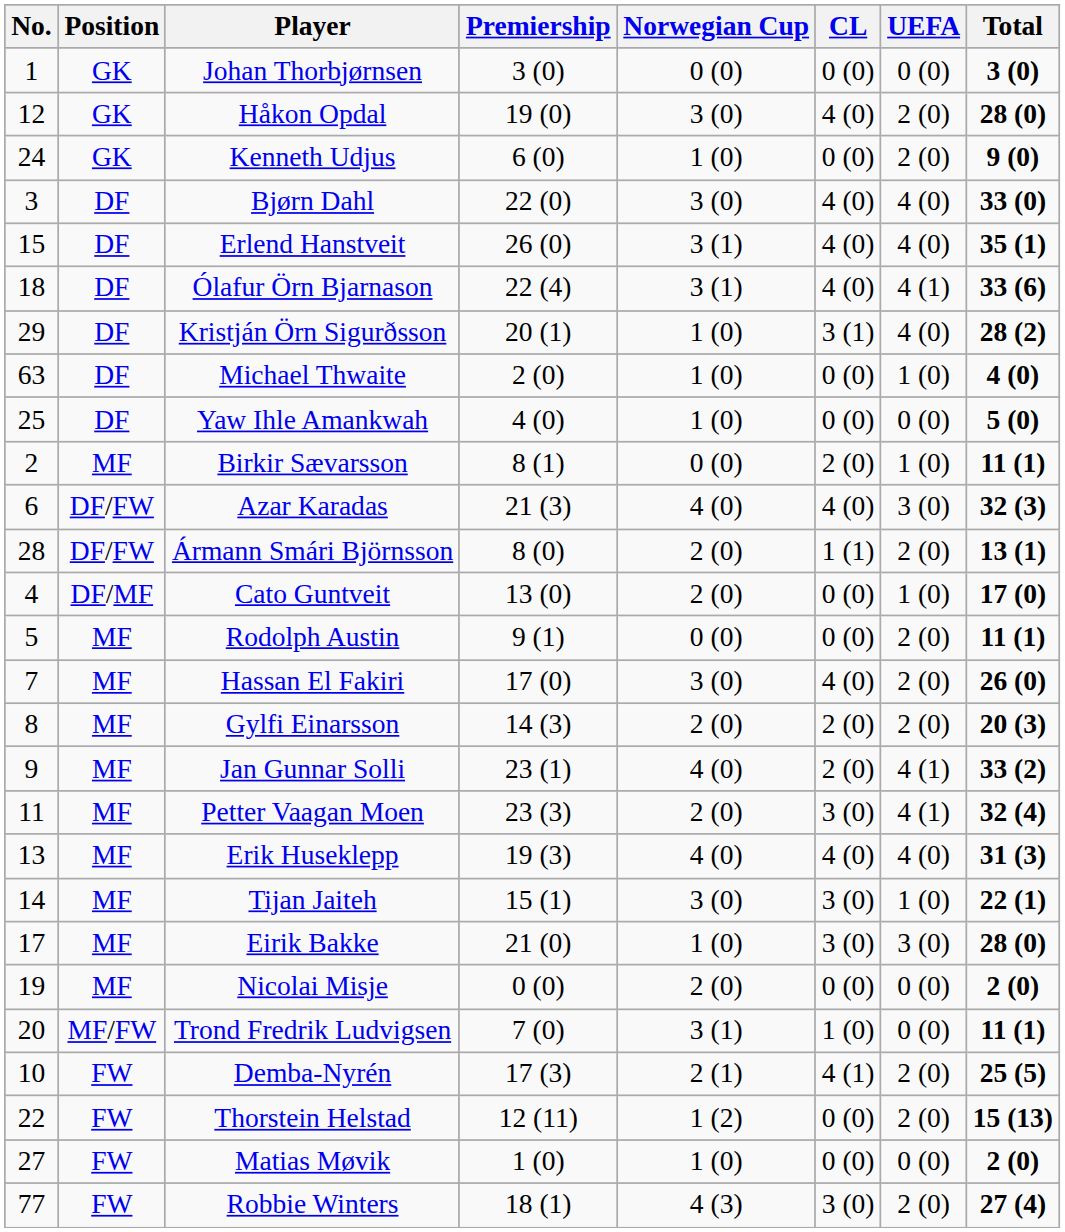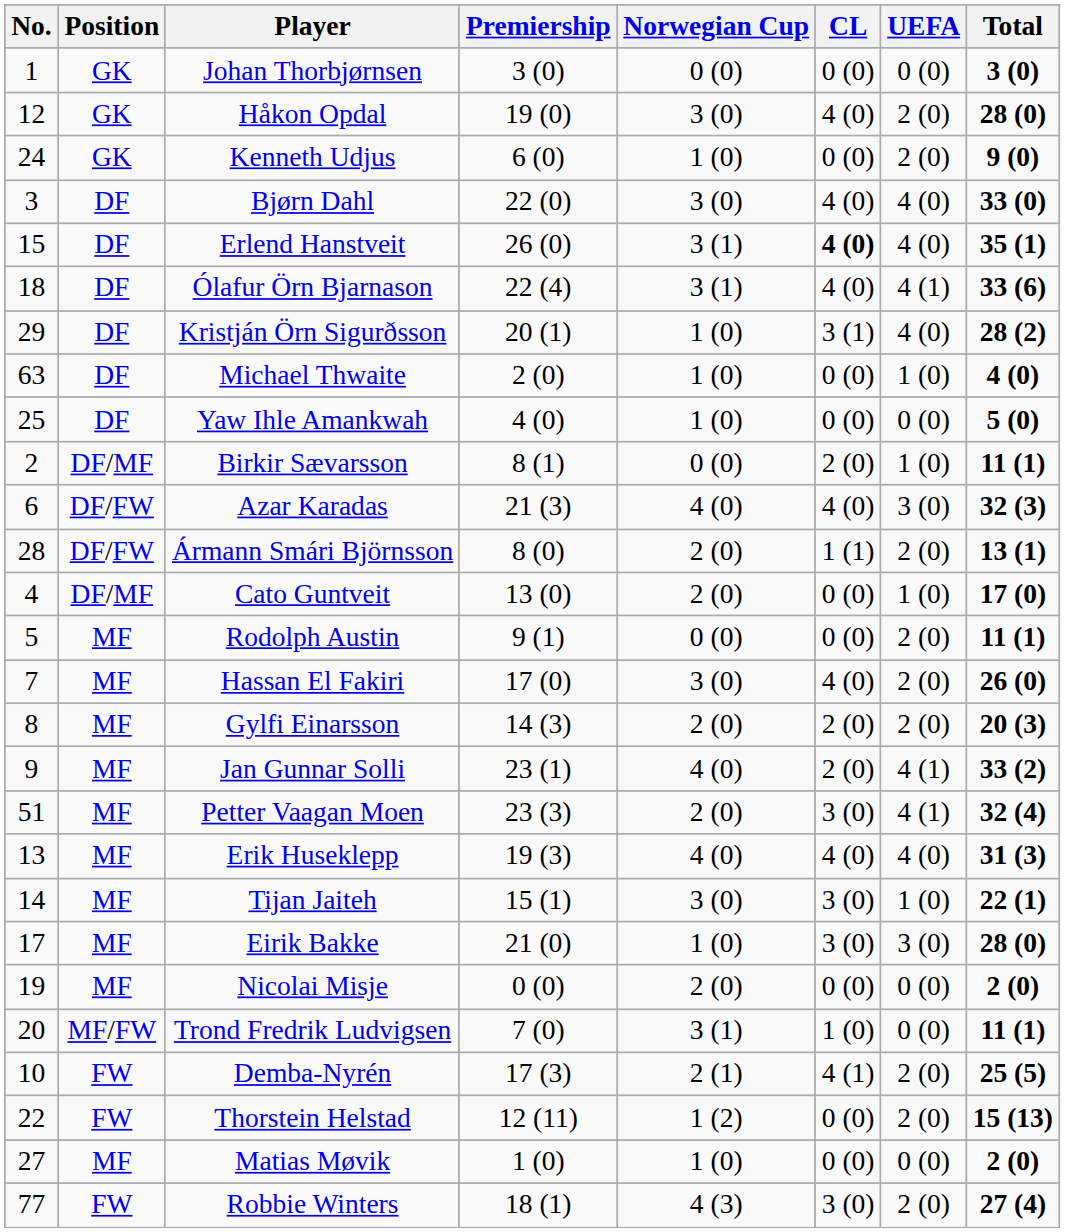 <table class="wikitable">
 <tr>
 <th>No.</th>
 <th>Position</th>
 <th align=center>Player</th>
 <th><a href='#'>Premiership</a></th>
 <th><a href='#'>Norwegian Cup</a></th>
 <th><a href='#'>CL</a></th>
 <th align=left><a href='#'>UEFA</a></th>
 <th>Total</th>
 </tr>
 <tr>
 <td align=center>1</td>
 <td align=center><a href='#'>GK</a></td>
 <td align=center><a href='#'>Johan Thorbjørnsen</a></td>
 <td align=center>3 (0)</td>
 <td align=center>0 (0)</td>
 <td align=center>0 (0)</td>
 <td align=center>0 (0)</td>
 <td align=center><strong>3 (0)</strong></td>
 </tr>
 <tr>
 <td align=center>12</td>
 <td align=center><a href='#'>GK</a></td>
 <td align=center><a href='#'>Håkon Opdal</a></td>
 <td align=center>19 (0)</td>
 <td align=center>3 (0)</td>
 <td align=center>4 (0)</td>
 <td align=center>2 (0)</td>
 <td align=center><strong>28 (0)</strong></td>
 </tr>
 <tr>
 <td align=center>24</td>
 <td align=center><a href='#'>GK</a></td>
 <td align=center><a href='#'>Kenneth Udjus</a></td>
 <td align=center>6 (0)</td>
 <td align=center>1 (0)</td>
 <td align=center>0 (0)</td>
 <td align=center>2 (0)</td>
 <td align=center><strong>9 (0)</strong></td>
 </tr>
 <tr>
 <td align=center>3</td>
 <td align=center><a href='#'>DF</a></td>
 <td align=center><a href='#'>Bjørn Dahl</a></td>
 <td align=center>22 (0)</td>
 <td align=center>3 (0)</td>
 <td align=center>4 (0)</td>
 <td align=center>4 (0)</td>
 <td align=center><strong>33 (0)</strong></td>
 </tr>
 <tr>
 <td align=center>15</td>
 <td align=center><a href='#'>DF</a></td>
 <td align=center><a href='#'>Erlend Hanstveit</a></td>
 <td align=center>26 (0)</td>
 <td align=center>3 (1)</td>
-<td align=center>4 (0)</td>
+<td align=center><strong>4 (0)</strong></td>
 <td align=center>4 (0)</td>
 <td align=center><strong>35 (1)</strong></td>
 </tr>
 <tr>
 <td align=center>18</td>
 <td align=center><a href='#'>DF</a></td>
 <td align=center><a href='#'>Ólafur Örn Bjarnason</a></td>
 <td align=center>22 (4)</td>
 <td align=center>3 (1)</td>
 <td align=center>4 (0)</td>
 <td align=center>4 (1)</td>
 <td align=center><strong>33 (6)</strong></td>
 </tr>
 <tr>
 <td align=center>29</td>
 <td align=center><a href='#'>DF</a></td>
 <td align=center><a href='#'>Kristján Örn Sigurðsson</a></td>
 <td align=center>20 (1)</td>
 <td align=center>1 (0)</td>
 <td align=center>3 (1)</td>
 <td align=center>4 (0)</td>
 <td align=center><strong>28 (2)</strong></td>
 </tr>
 <tr>
 <td align=center>63</td>
 <td align=center><a href='#'>DF</a></td>
 <td align=center><a href='#'>Michael Thwaite</a></td>
 <td align=center>2 (0)</td>
 <td align=center>1 (0)</td>
 <td align=center>0 (0)</td>
 <td align=center>1 (0)</td>
 <td align=center><strong>4 (0)</strong></td>
 </tr>
 <tr>
 <td align=center>25</td>
 <td align=center><a href='#'>DF</a></td>
 <td align=center><a href='#'>Yaw Ihle Amankwah</a></td>
 <td align=center>4 (0)</td>
 <td align=center>1 (0)</td>
 <td align=center>0 (0)</td>
 <td align=center>0 (0)</td>
 <td align=center><strong>5 (0)</strong></td>
 </tr>
 <tr>
 <td align=center>2</td>
-<td align=center><a href='#'>MF</a></td>
+<td align=center><a href='#'>DF</a>/<a href='#'>MF</a></td>
 <td align=center><a href='#'>Birkir Sævarsson</a></td>
 <td align=center>8 (1)</td>
 <td align=center>0 (0)</td>
 <td align=center>2 (0)</td>
 <td align=center>1 (0)</td>
 <td align=center><strong>11 (1)</strong></td>
 </tr>
 <tr>
 <td align=center>6</td>
 <td align=center><a href='#'>DF</a>/<a href='#'>FW</a></td>
 <td align=center><a href='#'>Azar Karadas</a></td>
 <td align=center>21 (3)</td>
 <td align=center>4 (0)</td>
 <td align=center>4 (0)</td>
 <td align=center>3 (0)</td>
 <td align=center><strong>32 (3)</strong></td>
 </tr>
 <tr>
 <td align=center>28</td>
 <td align=center><a href='#'>DF</a>/<a href='#'>FW</a></td>
 <td align=center><a href='#'>Ármann Smári Björnsson</a></td>
 <td align=center>8 (0)</td>
 <td align=center>2 (0)</td>
 <td align=center>1 (1)</td>
 <td align=center>2 (0)</td>
 <td align=center><strong>13 (1)</strong></td>
 </tr>
 <tr>
 <td align=center>4</td>
 <td align=center><a href='#'>DF</a>/<a href='#'>MF</a></td>
 <td align=center><a href='#'>Cato Guntveit</a></td>
 <td align=center>13 (0)</td>
 <td align=center>2 (0)</td>
 <td align=center>0 (0)</td>
 <td align=center>1 (0)</td>
 <td align=center><strong>17 (0)</strong></td>
 </tr>
 <tr>
 <td align=center>5</td>
 <td align=center><a href='#'>MF</a></td>
 <td align=center><a href='#'>Rodolph Austin</a></td>
 <td align=center>9 (1)</td>
 <td align=center>0 (0)</td>
 <td align=center>0 (0)</td>
 <td align=center>2 (0)</td>
 <td align=center><strong>11 (1)</strong></td>
 </tr>
 <tr>
 <td align=center>7</td>
 <td align=center><a href='#'>MF</a></td>
 <td align=center><a href='#'>Hassan El Fakiri</a></td>
 <td align=center>17 (0)</td>
 <td align=center>3 (0)</td>
 <td align=center>4 (0)</td>
 <td align=center>2 (0)</td>
 <td align=center><strong>26 (0)</strong></td>
 </tr>
 <tr>
 <td align=center>8</td>
 <td align=center><a href='#'>MF</a></td>
 <td align=center><a href='#'>Gylfi Einarsson</a></td>
 <td align=center>14 (3)</td>
 <td align=center>2 (0)</td>
 <td align=center>2 (0)</td>
 <td align=center>2 (0)</td>
 <td align=center><strong>20 (3)</strong></td>
 </tr>
 <tr>
 <td align=center>9</td>
 <td align=center><a href='#'>MF</a></td>
 <td align=center><a href='#'>Jan Gunnar Solli</a></td>
 <td align=center>23 (1)</td>
 <td align=center>4 (0)</td>
 <td align=center>2 (0)</td>
 <td align=center>4 (1)</td>
 <td align=center><strong>33 (2)</strong></td>
 </tr>
 <tr>
-<td align=center>11</td>
+<td align=center>51</td>
 <td align=center><a href='#'>MF</a></td>
 <td align=center><a href='#'>Petter Vaagan Moen</a></td>
 <td align=center>23 (3)</td>
 <td align=center>2 (0)</td>
 <td align=center>3 (0)</td>
 <td align=center>4 (1)</td>
 <td align=center><strong>32 (4)</strong></td>
 </tr>
 <tr>
 <td align=center>13</td>
 <td align=center><a href='#'>MF</a></td>
 <td align=center><a href='#'>Erik Huseklepp</a></td>
 <td align=center>19 (3)</td>
 <td align=center>4 (0)</td>
 <td align=center>4 (0)</td>
 <td align=center>4 (0)</td>
 <td align=center><strong>31 (3)</strong></td>
 </tr>
 <tr>
 <td align=center>14</td>
 <td align=center><a href='#'>MF</a></td>
 <td align=center><a href='#'>Tijan Jaiteh</a></td>
 <td align=center>15 (1)</td>
 <td align=center>3 (0)</td>
 <td align=center>3 (0)</td>
 <td align=center>1 (0)</td>
 <td align=center><strong>22 (1)</strong></td>
 </tr>
 <tr>
 <td align=center>17</td>
 <td align=center><a href='#'>MF</a></td>
 <td align=center><a href='#'>Eirik Bakke</a></td>
 <td align=center>21 (0)</td>
 <td align=center>1 (0)</td>
 <td align=center>3 (0)</td>
 <td align=center>3 (0)</td>
 <td align=center><strong>28 (0)</strong></td>
 </tr>
 <tr>
 <td align=center>19</td>
 <td align=center><a href='#'>MF</a></td>
 <td align=center><a href='#'>Nicolai Misje</a></td>
 <td align=center>0 (0)</td>
 <td align=center>2 (0)</td>
 <td align=center>0 (0)</td>
 <td align=center>0 (0)</td>
 <td align=center><strong>2 (0)</strong></td>
 </tr>
 <tr>
 <td align=center>20</td>
 <td align=center><a href='#'>MF</a>/<a href='#'>FW</a></td>
 <td align=center><a href='#'>Trond Fredrik Ludvigsen</a></td>
 <td align=center>7 (0)</td>
 <td align=center>3 (1)</td>
 <td align=center>1 (0)</td>
 <td align=center>0 (0)</td>
 <td align=center><strong>11 (1)</strong></td>
 </tr>
 <tr>
 <td align=center>10</td>
 <td align=center><a href='#'>FW</a></td>
 <td align=center><a href='#'>Demba-Nyrén</a></td>
 <td align=center>17 (3)</td>
 <td align=center>2 (1)</td>
 <td align=center>4 (1)</td>
 <td align=center>2 (0)</td>
 <td align=center><strong>25 (5)</strong></td>
 </tr>
 <tr>
 <td align=center>22</td>
 <td align=center><a href='#'>FW</a></td>
 <td align=center><a href='#'>Thorstein Helstad</a></td>
 <td align=center>12 (11)</td>
 <td align=center>1 (2)</td>
 <td align=center>0 (0)</td>
 <td align=center>2 (0)</td>
 <td align=center><strong>15 (13)</strong></td>
 </tr>
 <tr>
 <td align=center>27</td>
-<td align=center><a href='#'>FW</a></td>
+<td align=center><a href='#'>MF</a></td>
 <td align=center><a href='#'>Matias Møvik</a></td>
 <td align=center>1 (0)</td>
 <td align=center>1 (0)</td>
 <td align=center>0 (0)</td>
 <td align=center>0 (0)</td>
 <td align=center><strong>2 (0)</strong></td>
 </tr>
 <tr>
 <td align=center>77</td>
 <td align=center><a href='#'>FW</a></td>
 <td align=center><a href='#'>Robbie Winters</a></td>
 <td align=center>18 (1)</td>
 <td align=center>4 (3)</td>
 <td align=center>3 (0)</td>
 <td align=center>2 (0)</td>
 <td align=center><strong>27 (4)</strong></td>
 </tr>
 </table>
